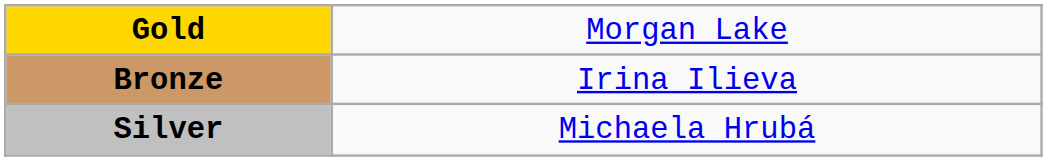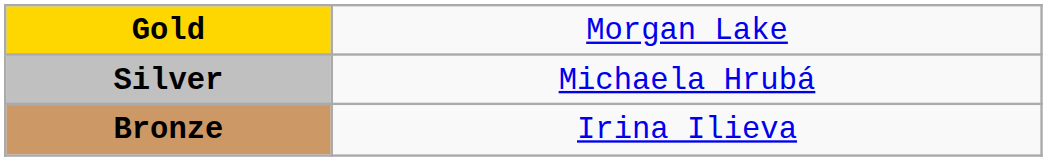 <table class="wikitable" style=" text-align:center; " width="35%">
 <tr>
 <td style="background:gold"><strong>Gold</strong></td>
 <td><a href='#'>Morgan Lake</a><br><small></small></td>
 </tr>
 <tr>
+<td style="background:silver"><strong>Silver</strong></td>
+<td><a href='#'>Michaela Hrubá</a><br><small></small></td>
+</tr>
+<tr>
 <td style="background:#cc9966"><strong>Bronze</strong></td>
 <td><a href='#'>Irina Ilieva</a><br><small></small></td>
 </tr>
-<tr>
-<td style="background:silver"><strong>Silver</strong></td>
-<td><a href='#'>Michaela Hrubá</a><br><small></small></td>
-</tr>
 </table>
